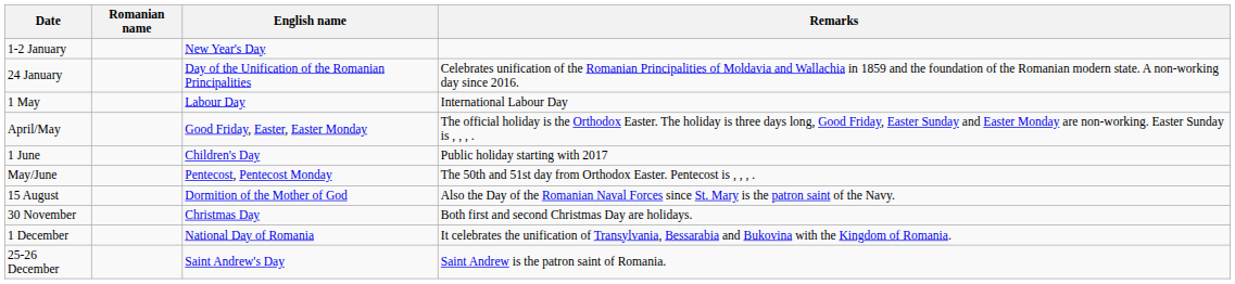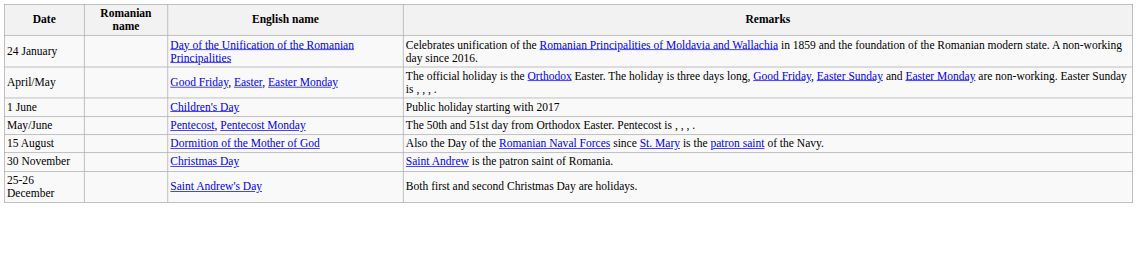 <table class="wikitable">
 <tr>
 <th>Date</th>
 <th>Romanian name</th>
 <th>English name</th>
 <th>Remarks</th>
 </tr>
 <tr>
-<td>1-2 January</td>
-<td></td>
-<td><a href='#'>New Year's Day</a></td>
-<td></td>
-</tr>
-<tr>
 <td>24 January</td>
 <td></td>
 <td><a href='#'>Day of the Unification of the Romanian Principalities</a></td>
 <td>Celebrates unification of the <a href='#'>Romanian Principalities of Moldavia and Wallachia</a> in 1859 and the foundation of the Romanian modern state. A non-working day since 2016.</td>
-</tr>
-<tr>
-<td>1 May</td>
-<td></td>
-<td><a href='#'>Labour Day</a></td>
-<td>International Labour Day</td>
 </tr>
 <tr>
 <td>April/May</td>
 <td></td>
 <td><a href='#'>Good Friday</a>, <a href='#'>Easter</a>, <a href='#'>Easter Monday</a></td>
 <td>The official holiday is the <a href='#'>Orthodox</a> Easter. The holiday is three days long, <a href='#'>Good Friday</a>, <a href='#'>Easter Sunday</a> and <a href='#'>Easter Monday</a> are non-working. Easter Sunday is , , , .</td>
 </tr>
 <tr>
 <td>1 June</td>
 <td></td>
 <td><a href='#'>Children's Day</a></td>
 <td>Public holiday starting with 2017</td>
 </tr>
 <tr>
 <td>May/June</td>
 <td></td>
 <td><a href='#'>Pentecost</a>, <a href='#'>Pentecost Monday</a></td>
 <td>The 50th and 51st day from Orthodox Easter. Pentecost is , , , .</td>
 </tr>
 <tr>
 <td>15 August</td>
 <td></td>
 <td><a href='#'>Dormition of the Mother of God</a></td>
 <td>Also the Day of the <a href='#'>Romanian Naval Forces</a> since <a href='#'>St. Mary</a> is the <a href='#'>patron saint</a> of the Navy.</td>
 </tr>
 <tr>
 <td>30 November</td>
 <td></td>
 <td><a href='#'>Christmas Day</a></td>
-<td>Both first and second Christmas Day are holidays.</td>
-</tr>
-<tr>
-<td>1 December</td>
-<td></td>
-<td><a href='#'>National Day of Romania</a></td>
-<td>It celebrates the unification of <a href='#'>Transylvania</a>, <a href='#'>Bessarabia</a> and <a href='#'>Bukovina</a> with the <a href='#'>Kingdom of Romania</a>.</td>
+<td><a href='#'>Saint Andrew</a> is the patron saint of Romania.</td>
 </tr>
 <tr>
 <td>25-26 December</td>
 <td></td>
 <td><a href='#'>Saint Andrew's Day</a></td>
-<td><a href='#'>Saint Andrew</a> is the patron saint of Romania.</td>
+<td>Both first and second Christmas Day are holidays.</td>
 </tr>
 </table>
